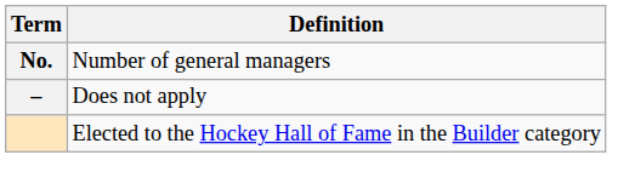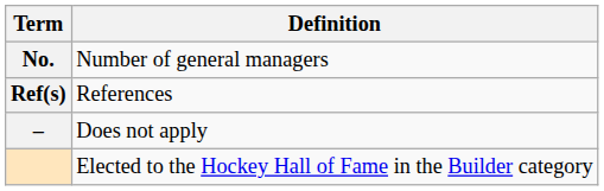 <table class="wikitable" style="font-size:90%;">
 <tr>
 <th scope="col">Term</th>
 <th scope="col">Definition</th>
 </tr>
 <tr>
 <th scope="row">No.</th>
 <td>Number of general managers</td>
 </tr>
 <tr>
+<th scope="row">Ref(s)</th>
+<td>References</td>
+</tr>
+<tr>
 <th scope="row">–</th>
 <td>Does not apply</td>
 </tr>
 <tr>
 <th scope="row" style="background: #FFE6BD"></th>
 <td>Elected to the <a href='#'>Hockey Hall of Fame</a> in the <a href='#'>Builder</a> category</td>
 </tr>
 </table>
